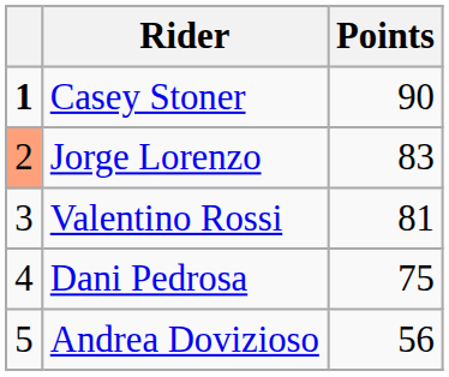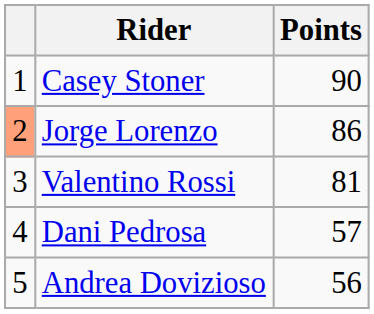 <table class="wikitable" style="font-size: 95%;">
 <tr>
 <th></th>
 <th>Rider</th>
 <th>Points</th>
 </tr>
 <tr>
-<td align=center><strong>1</strong></td>
+<td align=center>1</td>
 <td> <a href='#'>Casey Stoner</a></td>
 <td align=right>90</td>
 </tr>
 <tr>
 <td align=center style="background: lightsalmon;">2</td>
 <td> <a href='#'>Jorge Lorenzo</a></td>
-<td align=right>83</td>
+<td align=right>86</td>
 </tr>
 <tr>
 <td align=center>3</td>
 <td> <a href='#'>Valentino Rossi</a></td>
 <td align=right>81</td>
 </tr>
 <tr>
 <td align=center>4</td>
 <td> <a href='#'>Dani Pedrosa</a></td>
-<td align=right>75</td>
+<td align=right>57</td>
 </tr>
 <tr>
 <td align=center>5</td>
 <td> <a href='#'>Andrea Dovizioso</a></td>
 <td align=right>56</td>
 </tr>
 </table>
